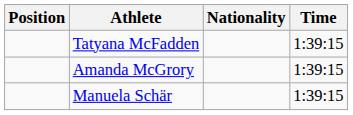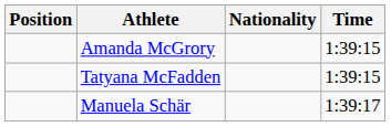 <table class="wikitable sortable" border="1">
 <tr>
 <th>Position</th>
 <th>Athlete</th>
 <th>Nationality</th>
 <th>Time</th>
 </tr>
 <tr>
 <td align=center></td>
-<td><a href='#'>Tatyana McFadden</a></td>
+<td><a href='#'>Amanda McGrory</a></td>
 <td></td>
 <td>1:39:15</td>
 </tr>
 <tr>
 <td align=center></td>
-<td><a href='#'>Amanda McGrory</a></td>
+<td><a href='#'>Tatyana McFadden</a></td>
 <td></td>
 <td>1:39:15</td>
 </tr>
 <tr>
 <td align=center></td>
 <td><a href='#'>Manuela Schär</a></td>
 <td></td>
-<td>1:39:15</td>
+<td>1:39:17</td>
 </tr>
 </table>
